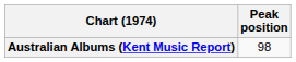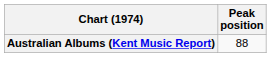 <table class="wikitable sortable plainrowheaders" style="text-align:center">
 <tr>
 <th scope="col">Chart (1974)</th>
 <th scope="col">Peak<br>position</th>
 </tr>
 <tr>
 <th scope="row">Australian Albums (<a href='#'>Kent Music Report</a>)</th>
-<td>98</td>
+<td>88</td>
 </tr>
 </table>
